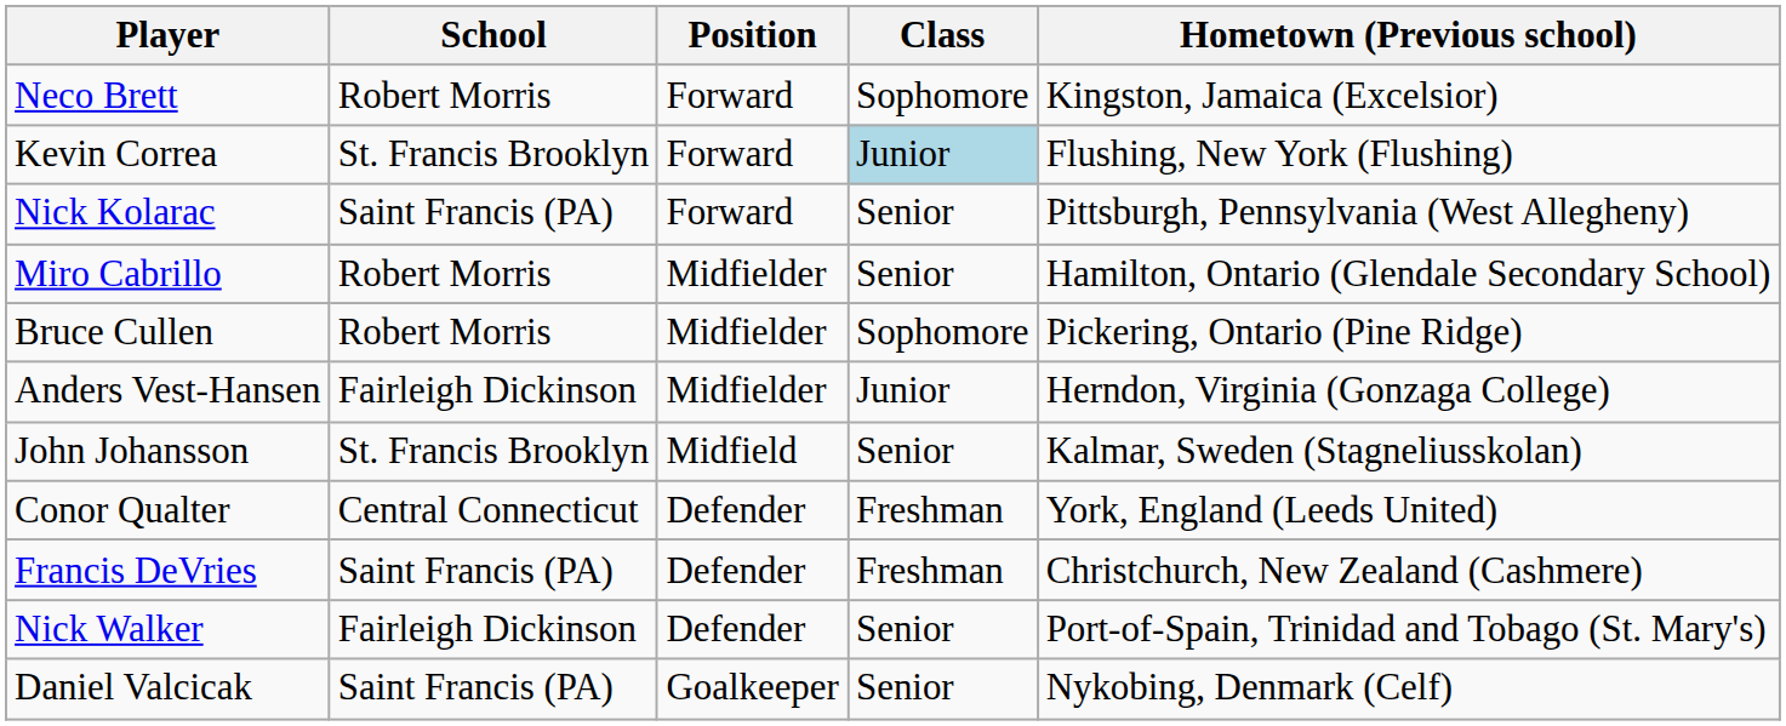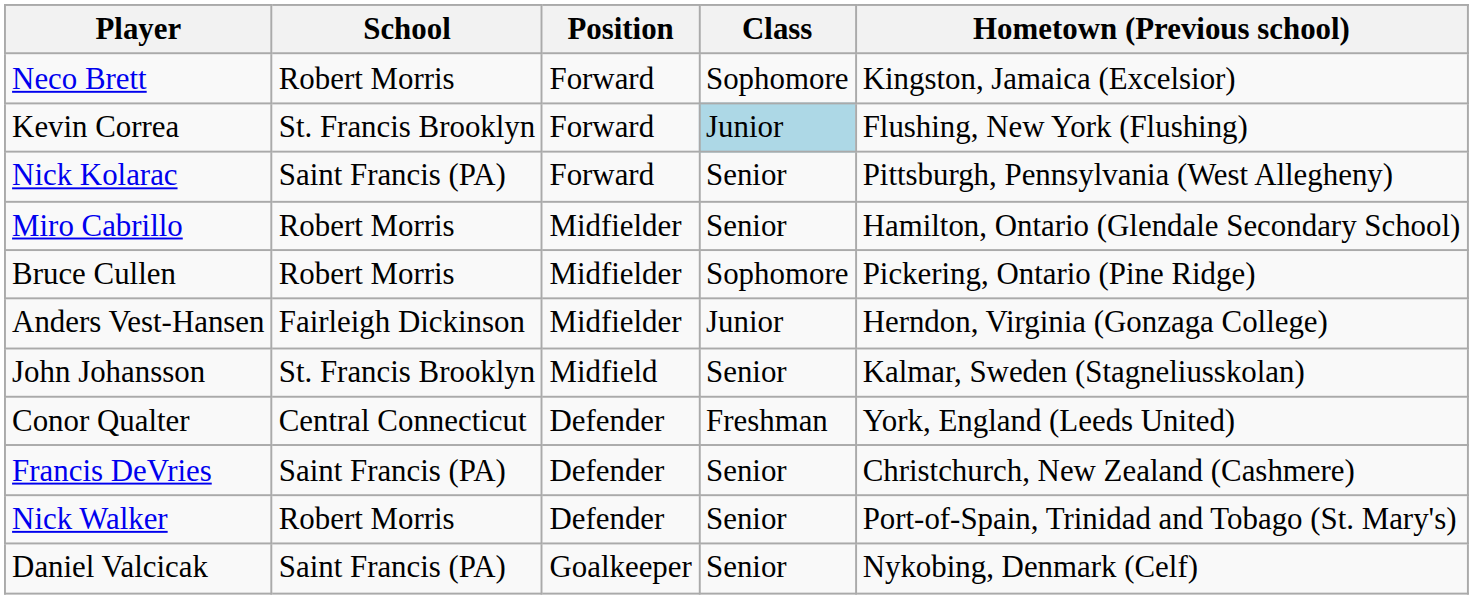 <table class="wikitable sortable" style="text-align: left;">
 <tr>
 <th>Player</th>
 <th>School</th>
 <th>Position</th>
 <th>Class</th>
 <th>Hometown (Previous school)</th>
 </tr>
 <tr>
 <td><a href='#'>Neco Brett</a></td>
 <td>Robert Morris</td>
 <td>Forward</td>
 <td>Sophomore</td>
 <td>Kingston, Jamaica (Excelsior)</td>
 </tr>
 <tr>
 <td>Kevin Correa</td>
 <td>St. Francis Brooklyn</td>
 <td>Forward</td>
 <td style="background: lightblue;">Junior</td>
 <td>Flushing, New York (Flushing)</td>
 </tr>
 <tr>
 <td><a href='#'>Nick Kolarac</a></td>
 <td>Saint Francis (PA)</td>
 <td>Forward</td>
 <td>Senior</td>
 <td>Pittsburgh, Pennsylvania (West Allegheny)</td>
 </tr>
 <tr>
 <td><a href='#'>Miro Cabrillo</a></td>
 <td>Robert Morris</td>
 <td>Midfielder</td>
 <td>Senior</td>
 <td>Hamilton, Ontario (Glendale Secondary School)</td>
 </tr>
 <tr>
 <td>Bruce Cullen</td>
 <td>Robert Morris</td>
 <td>Midfielder</td>
 <td>Sophomore</td>
 <td>Pickering, Ontario (Pine Ridge)</td>
 </tr>
 <tr>
 <td>Anders Vest-Hansen</td>
 <td>Fairleigh Dickinson</td>
 <td>Midfielder</td>
 <td>Junior</td>
 <td>Herndon, Virginia (Gonzaga College)</td>
 </tr>
 <tr>
 <td>John Johansson</td>
 <td>St. Francis Brooklyn</td>
 <td>Midfield</td>
 <td>Senior</td>
 <td>Kalmar, Sweden (Stagneliusskolan)</td>
 </tr>
 <tr>
 <td>Conor Qualter</td>
 <td>Central Connecticut</td>
 <td>Defender</td>
 <td>Freshman</td>
 <td>York, England (Leeds United)</td>
 </tr>
 <tr>
 <td><a href='#'>Francis DeVries</a></td>
 <td>Saint Francis (PA)</td>
 <td>Defender</td>
-<td>Freshman</td>
+<td>Senior</td>
 <td>Christchurch, New Zealand (Cashmere)</td>
 </tr>
 <tr>
 <td><a href='#'>Nick Walker</a></td>
-<td>Fairleigh Dickinson</td>
+<td>Robert Morris</td>
 <td>Defender</td>
 <td>Senior</td>
 <td>Port-of-Spain, Trinidad and Tobago (St. Mary's)</td>
 </tr>
 <tr>
 <td>Daniel Valcicak</td>
 <td>Saint Francis (PA)</td>
 <td>Goalkeeper</td>
 <td>Senior</td>
 <td>Nykobing, Denmark (Celf)</td>
 </tr>
 </table>
